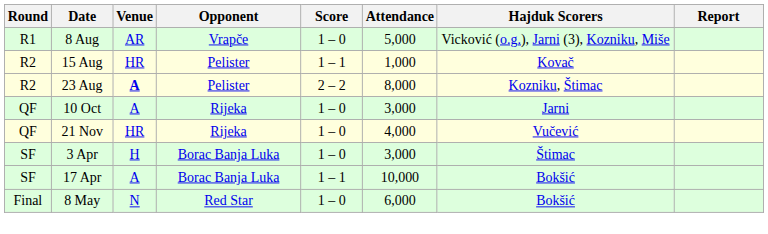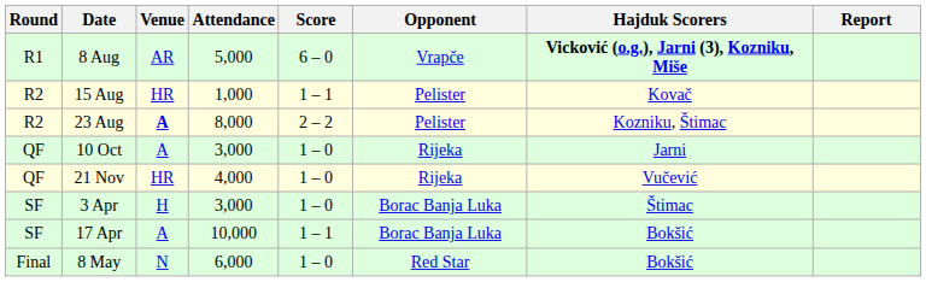 <table class="wikitable sortable" style="text-align: center; font-size:95%;">
 <tr>
 <th width="30">Round</th>
 <th width="60">Date</th>
 <th width="20">Venue</th>
+<th width="40">Attendance</th>
+<th width="60">Score</th>
 <th width="150">Opponent</th>
-<th width="60">Score</th>
-<th width="40">Attendance</th>
 <th width="250">Hajduk Scorers</th>
 <th width="90" class="unsortable">Report</th>
 </tr>
 <tr bgcolor="#ddffdd">
 <td>R1</td>
 <td>8 Aug</td>
 <td><a href='#'>AR</a></td>
+<td>5,000</td>
+<td>6 – 0</td>
 <td><a href='#'>Vrapče</a></td>
-<td>1 – 0</td>
-<td>5,000</td>
-<td>Vicković (<a href='#'>o.g.</a>), <a href='#'>Jarni</a> (3), <a href='#'>Kozniku</a>, <a href='#'>Miše</a></td>
+<td><strong>Vicković (<a href='#'>o.g.</a>), <a href='#'>Jarni</a> (3), <a href='#'>Kozniku</a>, <a href='#'>Miše</a></strong></td>
 <td></td>
 </tr>
 <tr bgcolor="#ffffdd">
 <td>R2</td>
 <td>15 Aug</td>
 <td><a href='#'>HR</a></td>
+<td>1,000</td>
+<td>1 – 1</td>
 <td><a href='#'>Pelister</a></td>
-<td>1 – 1</td>
-<td>1,000</td>
 <td><a href='#'>Kovač</a></td>
 <td></td>
 </tr>
 <tr bgcolor="#ffffdd">
 <td>R2</td>
 <td>23 Aug</td>
 <td><strong><a href='#'>A</a></strong></td>
+<td>8,000</td>
+<td>2 – 2</td>
 <td><a href='#'>Pelister</a></td>
-<td>2 – 2</td>
-<td>8,000</td>
 <td><a href='#'>Kozniku</a>, <a href='#'>Štimac</a></td>
 <td></td>
 </tr>
 <tr bgcolor="#ddffdd">
 <td>QF</td>
 <td>10 Oct</td>
 <td><a href='#'>A</a></td>
+<td>3,000</td>
+<td>1 – 0</td>
 <td><a href='#'>Rijeka</a></td>
-<td>1 – 0</td>
-<td>3,000</td>
 <td><a href='#'>Jarni</a></td>
 <td></td>
 </tr>
 <tr bgcolor="#ffffdd">
 <td>QF</td>
 <td>21 Nov</td>
 <td><a href='#'>HR</a></td>
+<td>4,000</td>
+<td>1 – 0</td>
 <td><a href='#'>Rijeka</a></td>
-<td>1 – 0</td>
-<td>4,000</td>
 <td><a href='#'>Vučević</a></td>
 <td></td>
 </tr>
 <tr bgcolor="#ddffdd">
 <td>SF</td>
 <td>3 Apr</td>
 <td><a href='#'>H</a></td>
+<td>3,000</td>
+<td>1 – 0</td>
 <td><a href='#'>Borac Banja Luka</a></td>
-<td>1 – 0</td>
-<td>3,000</td>
 <td><a href='#'>Štimac</a></td>
 <td></td>
 </tr>
 <tr bgcolor="#ddffdd">
 <td>SF</td>
 <td>17 Apr</td>
 <td><a href='#'>A</a></td>
+<td>10,000</td>
+<td>1 – 1</td>
 <td><a href='#'>Borac Banja Luka</a></td>
-<td>1 – 1</td>
-<td>10,000</td>
 <td><a href='#'>Bokšić</a></td>
 <td></td>
 </tr>
 <tr bgcolor="#ddffdd">
 <td>Final</td>
 <td>8 May</td>
 <td><a href='#'>N</a></td>
+<td>6,000</td>
+<td>1 – 0</td>
 <td><a href='#'>Red Star</a></td>
-<td>1 – 0</td>
-<td>6,000</td>
 <td><a href='#'>Bokšić</a></td>
 <td></td>
 </tr>
 </table>
